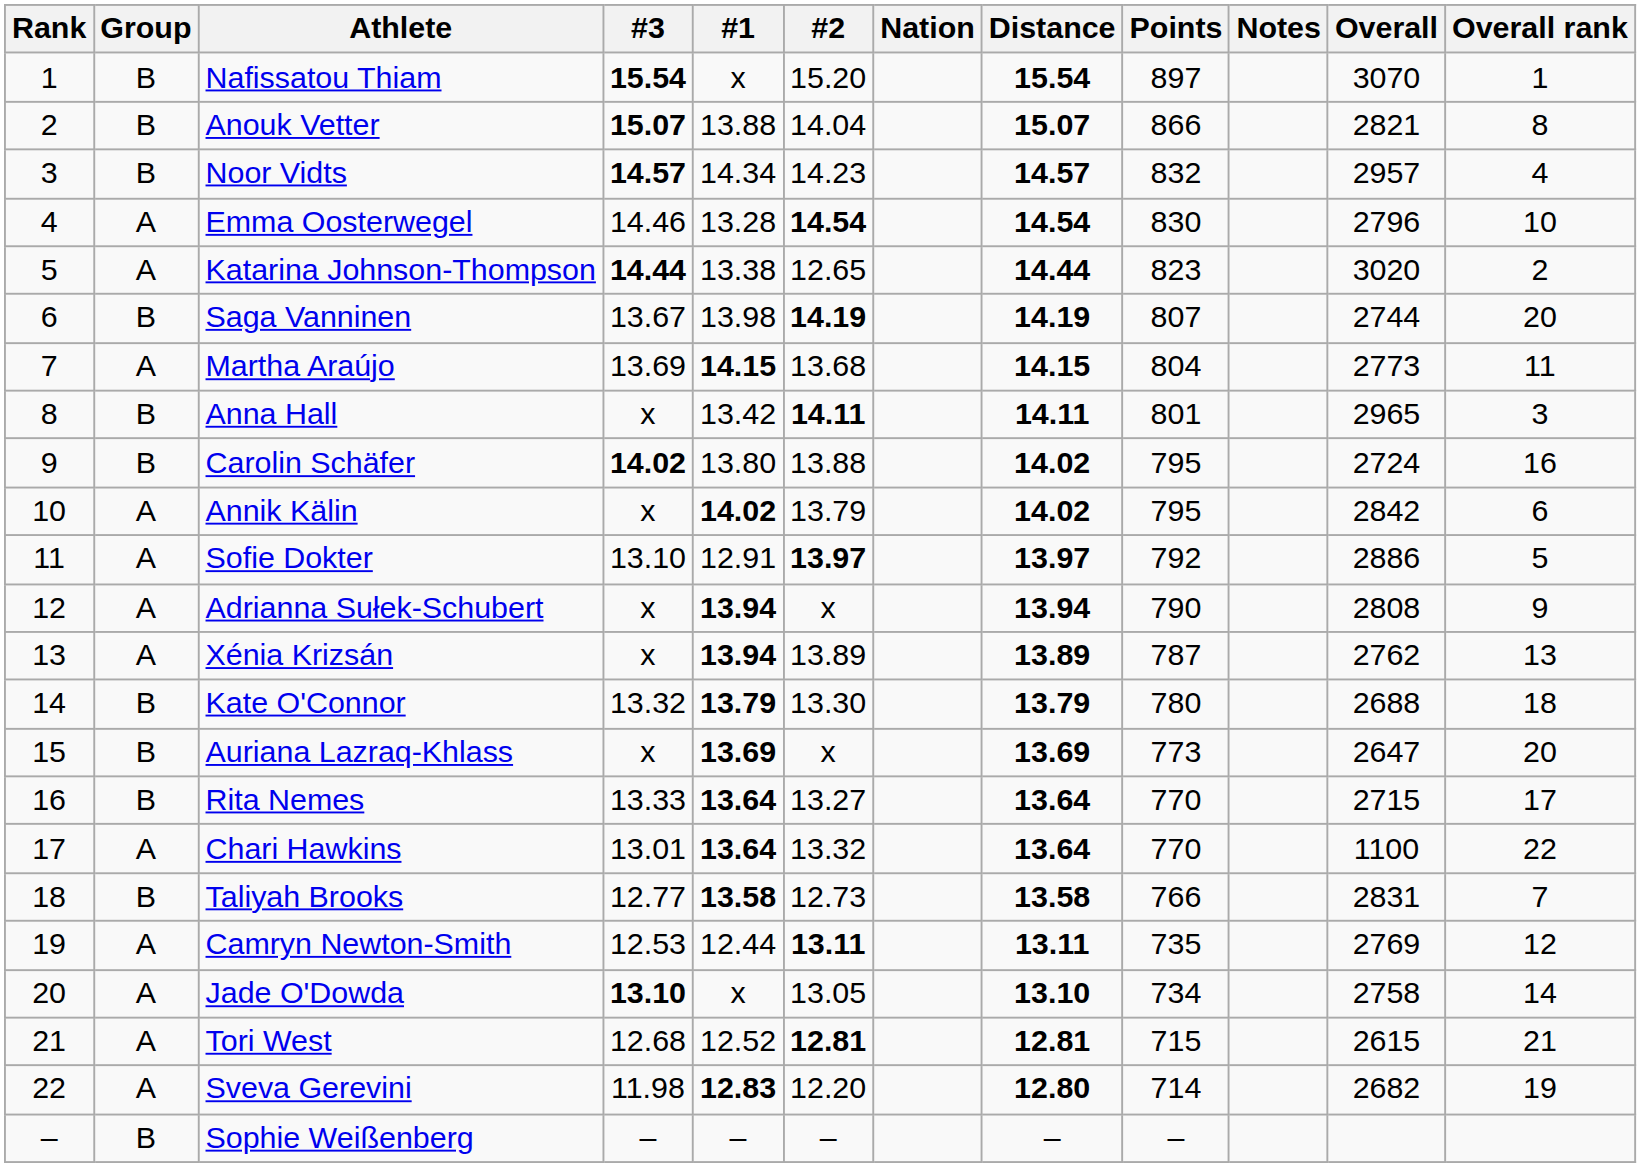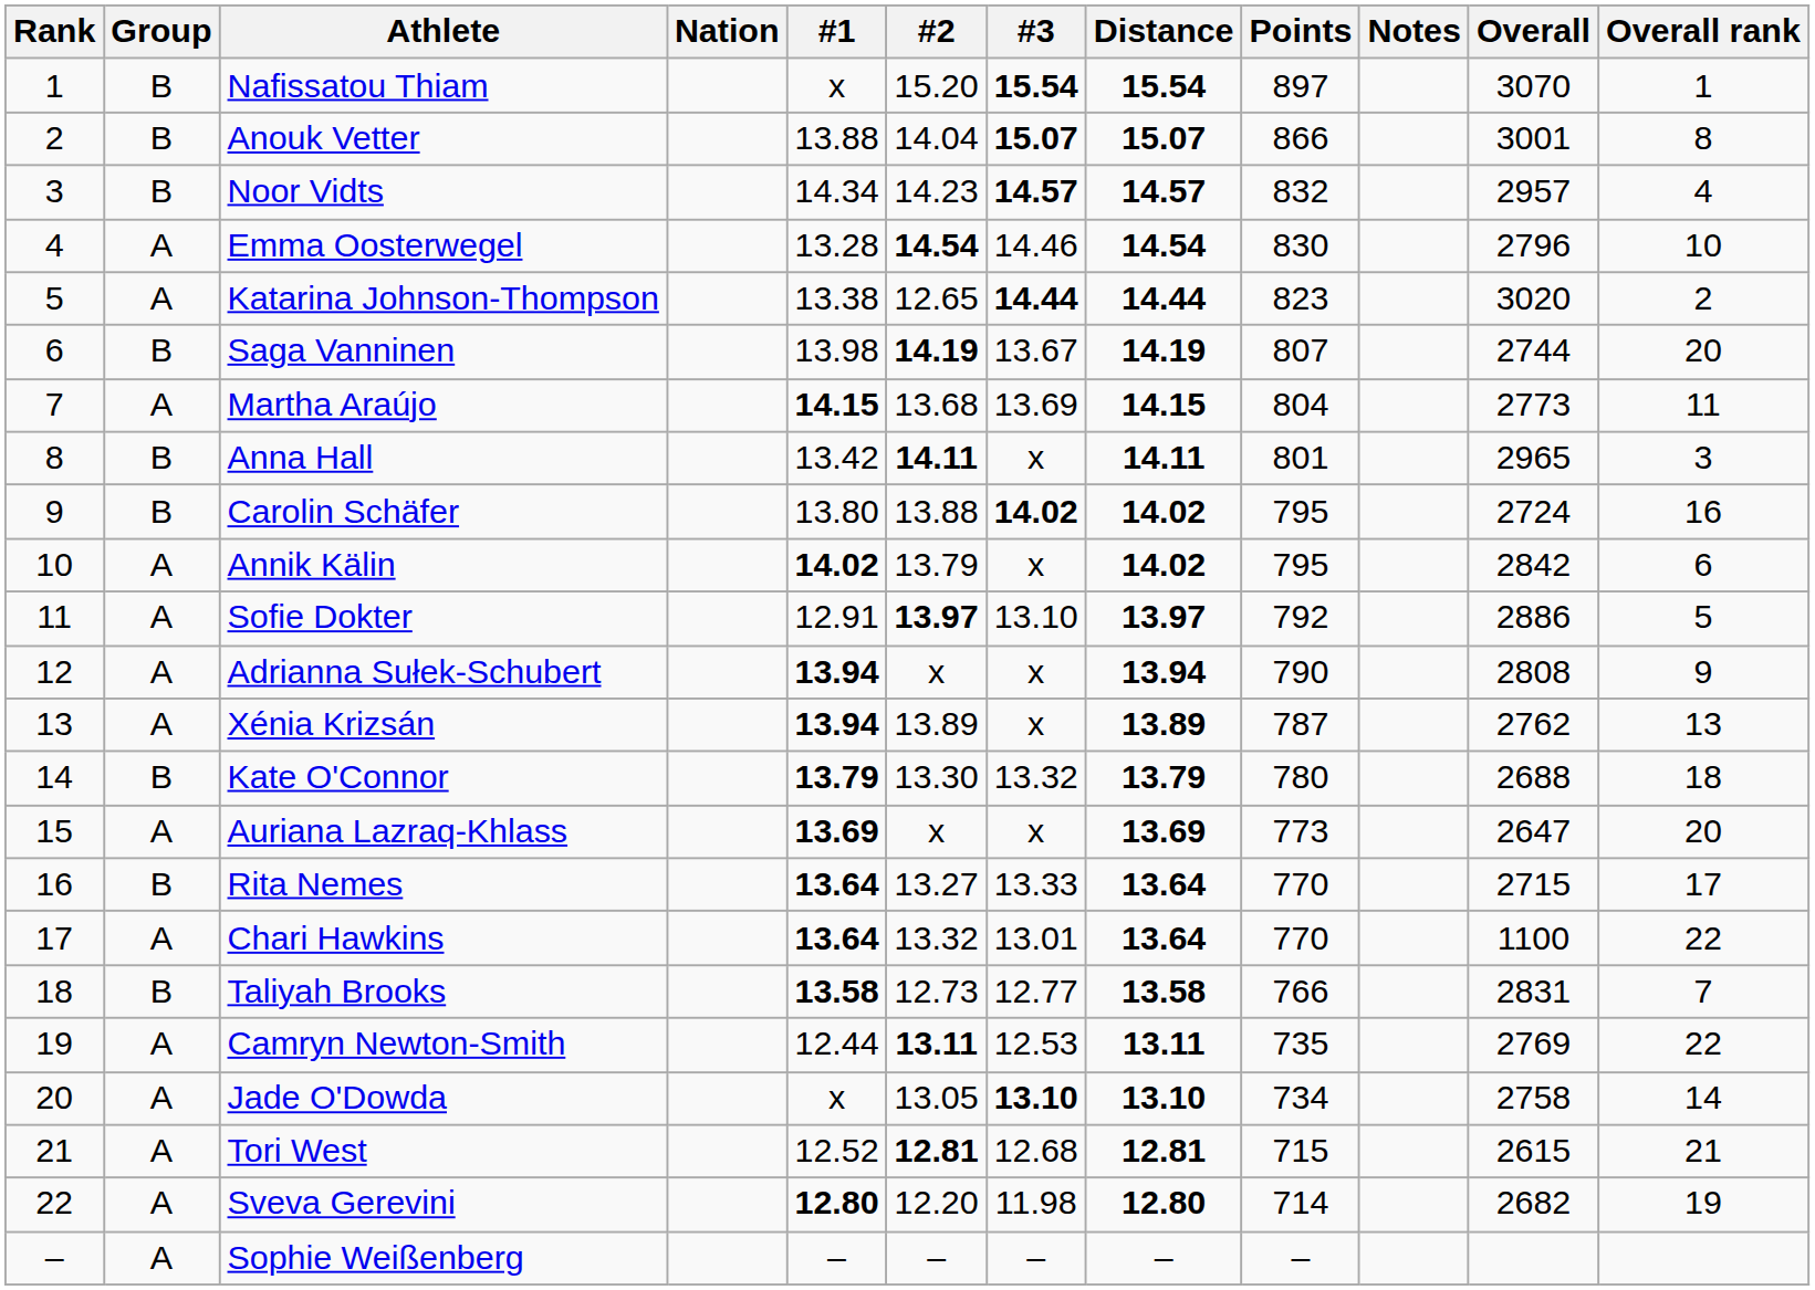 <table class="wikitable sortable" style="text-align:center">
 <tr>
 <th>Rank</th>
 <th>Group</th>
 <th>Athlete</th>
-<th>#3</th>
+<th>Nation</th>
 <th>#1</th>
 <th>#2</th>
-<th>Nation</th>
+<th>#3</th>
 <th>Distance</th>
 <th>Points</th>
 <th>Notes</th>
 <th>Overall</th>
 <th>Overall rank</th>
 </tr>
 <tr>
 <td>1</td>
 <td>B</td>
 <td align="left"><a href='#'>Nafissatou Thiam</a></td>
-<td><strong>15.54</strong></td>
+<td align="left"></td>
 <td>x</td>
 <td>15.20</td>
-<td align="left"></td>
+<td><strong>15.54</strong></td>
 <td><strong>15.54</strong></td>
 <td>897</td>
 <td></td>
 <td>3070</td>
 <td>1</td>
 </tr>
 <tr>
 <td>2</td>
 <td>B</td>
 <td align="left"><a href='#'>Anouk Vetter</a></td>
-<td><strong>15.07</strong></td>
+<td align="left"></td>
 <td>13.88</td>
 <td>14.04</td>
-<td align="left"></td>
+<td><strong>15.07</strong></td>
 <td><strong>15.07</strong></td>
 <td>866</td>
 <td></td>
-<td>2821</td>
+<td>3001</td>
 <td>8</td>
 </tr>
 <tr>
 <td>3</td>
 <td>B</td>
 <td align="left"><a href='#'>Noor Vidts</a></td>
-<td><strong>14.57</strong></td>
+<td align="left"></td>
 <td>14.34</td>
 <td>14.23</td>
-<td align="left"></td>
+<td><strong>14.57</strong></td>
 <td><strong>14.57</strong></td>
 <td>832</td>
 <td></td>
 <td>2957</td>
 <td>4</td>
 </tr>
 <tr>
 <td>4</td>
 <td>A</td>
 <td align="left"><a href='#'>Emma Oosterwegel</a></td>
-<td>14.46</td>
+<td align="left"></td>
 <td>13.28</td>
 <td><strong>14.54</strong></td>
-<td align="left"></td>
+<td>14.46</td>
 <td><strong>14.54</strong></td>
 <td>830</td>
 <td></td>
 <td>2796</td>
 <td>10</td>
 </tr>
 <tr>
 <td>5</td>
 <td>A</td>
 <td align="left"><a href='#'>Katarina Johnson-Thompson</a></td>
-<td><strong>14.44</strong></td>
+<td align="left"></td>
 <td>13.38</td>
 <td>12.65</td>
-<td align="left"></td>
+<td><strong>14.44</strong></td>
 <td><strong>14.44</strong></td>
 <td>823</td>
 <td></td>
 <td>3020</td>
 <td>2</td>
 </tr>
 <tr>
 <td>6</td>
 <td>B</td>
 <td align="left"><a href='#'>Saga Vanninen</a></td>
-<td>13.67</td>
+<td align="left"></td>
 <td>13.98</td>
 <td><strong>14.19</strong></td>
-<td align="left"></td>
+<td>13.67</td>
 <td><strong>14.19</strong></td>
 <td>807</td>
 <td></td>
 <td>2744</td>
 <td>20</td>
 </tr>
 <tr>
 <td>7</td>
 <td>A</td>
 <td align="left"><a href='#'>Martha Araújo</a></td>
-<td>13.69</td>
+<td align="left"></td>
 <td><strong>14.15</strong></td>
 <td>13.68</td>
-<td align="left"></td>
+<td>13.69</td>
 <td><strong>14.15</strong></td>
 <td>804</td>
 <td></td>
 <td>2773</td>
 <td>11</td>
 </tr>
 <tr>
 <td>8</td>
 <td>B</td>
 <td align="left"><a href='#'>Anna Hall</a></td>
-<td>x</td>
+<td align="left"></td>
 <td>13.42</td>
 <td><strong>14.11</strong></td>
-<td align="left"></td>
+<td>x</td>
 <td><strong>14.11</strong></td>
 <td>801</td>
 <td></td>
 <td>2965</td>
 <td>3</td>
 </tr>
 <tr>
 <td>9</td>
 <td>B</td>
 <td align="left"><a href='#'>Carolin Schäfer</a></td>
-<td><strong>14.02</strong></td>
+<td align="left"></td>
 <td>13.80</td>
 <td>13.88</td>
-<td align="left"></td>
+<td><strong>14.02</strong></td>
 <td><strong>14.02</strong></td>
 <td>795</td>
 <td></td>
 <td>2724</td>
 <td>16</td>
 </tr>
 <tr>
 <td>10</td>
 <td>A</td>
 <td align="left"><a href='#'>Annik Kälin</a></td>
-<td>x</td>
+<td align="left"></td>
 <td><strong>14.02</strong></td>
 <td>13.79</td>
-<td align="left"></td>
+<td>x</td>
 <td><strong>14.02</strong></td>
 <td>795</td>
 <td></td>
 <td>2842</td>
 <td>6</td>
 </tr>
 <tr>
 <td>11</td>
 <td>A</td>
 <td align="left"><a href='#'>Sofie Dokter</a></td>
-<td>13.10</td>
+<td align="left"></td>
 <td>12.91</td>
 <td><strong>13.97</strong></td>
-<td align="left"></td>
+<td>13.10</td>
 <td><strong>13.97</strong></td>
 <td>792</td>
 <td></td>
 <td>2886</td>
 <td>5</td>
 </tr>
 <tr>
 <td>12</td>
 <td>A</td>
 <td align="left"><a href='#'>Adrianna Sułek-Schubert</a></td>
-<td>x</td>
+<td align="left"></td>
 <td><strong>13.94</strong></td>
 <td>x</td>
-<td align="left"></td>
+<td>x</td>
 <td><strong>13.94</strong></td>
 <td>790</td>
 <td></td>
 <td>2808</td>
 <td>9</td>
 </tr>
 <tr>
 <td>13</td>
 <td>A</td>
 <td align="left"><a href='#'>Xénia Krizsán</a></td>
-<td>x</td>
+<td align="left"></td>
 <td><strong>13.94</strong></td>
 <td>13.89</td>
-<td align="left"></td>
+<td>x</td>
 <td><strong>13.89</strong></td>
 <td>787</td>
 <td></td>
 <td>2762</td>
 <td>13</td>
 </tr>
 <tr>
 <td>14</td>
 <td>B</td>
 <td align="left"><a href='#'>Kate O'Connor</a></td>
-<td>13.32</td>
+<td align="left"></td>
 <td><strong>13.79</strong></td>
 <td>13.30</td>
-<td align="left"></td>
+<td>13.32</td>
 <td><strong>13.79</strong></td>
 <td>780</td>
 <td></td>
 <td>2688</td>
 <td>18</td>
 </tr>
 <tr>
 <td>15</td>
-<td>B</td>
+<td>A</td>
 <td align="left"><a href='#'>Auriana Lazraq-Khlass</a></td>
-<td>x</td>
+<td align="left"></td>
 <td><strong>13.69</strong></td>
 <td>x</td>
-<td align="left"></td>
+<td>x</td>
 <td><strong>13.69</strong></td>
 <td>773</td>
 <td></td>
 <td>2647</td>
 <td>20</td>
 </tr>
 <tr>
 <td>16</td>
 <td>B</td>
 <td align="left"><a href='#'>Rita Nemes</a></td>
-<td>13.33</td>
+<td align="left"></td>
 <td><strong>13.64</strong></td>
 <td>13.27</td>
-<td align="left"></td>
+<td>13.33</td>
 <td><strong>13.64</strong></td>
 <td>770</td>
 <td></td>
 <td>2715</td>
 <td>17</td>
 </tr>
 <tr>
 <td>17</td>
 <td>A</td>
 <td align="left"><a href='#'>Chari Hawkins</a></td>
-<td>13.01</td>
+<td align="left"></td>
 <td><strong>13.64</strong></td>
 <td>13.32</td>
-<td align="left"></td>
+<td>13.01</td>
 <td><strong>13.64</strong></td>
 <td>770</td>
 <td></td>
 <td>1100</td>
 <td>22</td>
 </tr>
 <tr>
 <td>18</td>
 <td>B</td>
 <td align="left"><a href='#'>Taliyah Brooks</a></td>
-<td>12.77</td>
+<td align="left"></td>
 <td><strong>13.58</strong></td>
 <td>12.73</td>
-<td align="left"></td>
+<td>12.77</td>
 <td><strong>13.58</strong></td>
 <td>766</td>
 <td></td>
 <td>2831</td>
 <td>7</td>
 </tr>
 <tr>
 <td>19</td>
 <td>A</td>
 <td align="left"><a href='#'>Camryn Newton-Smith</a></td>
-<td>12.53</td>
+<td align="left"></td>
 <td>12.44</td>
 <td><strong>13.11</strong></td>
-<td align="left"></td>
+<td>12.53</td>
 <td><strong>13.11</strong></td>
 <td>735</td>
 <td></td>
 <td>2769</td>
-<td>12</td>
+<td>22</td>
 </tr>
 <tr>
 <td>20</td>
 <td>A</td>
 <td align="left"><a href='#'>Jade O'Dowda</a></td>
-<td><strong>13.10</strong></td>
+<td align="left"></td>
 <td>x</td>
 <td>13.05</td>
-<td align="left"></td>
+<td><strong>13.10</strong></td>
 <td><strong>13.10</strong></td>
 <td>734</td>
 <td></td>
 <td>2758</td>
 <td>14</td>
 </tr>
 <tr>
 <td>21</td>
 <td>A</td>
 <td align="left"><a href='#'>Tori West</a></td>
-<td>12.68</td>
+<td align="left"></td>
 <td>12.52</td>
 <td><strong>12.81</strong></td>
-<td align="left"></td>
+<td>12.68</td>
 <td><strong>12.81</strong></td>
 <td>715</td>
 <td></td>
 <td>2615</td>
 <td>21</td>
 </tr>
 <tr>
 <td>22</td>
 <td>A</td>
 <td align="left"><a href='#'>Sveva Gerevini</a></td>
+<td align="left"></td>
+<td><strong>12.80</strong></td>
+<td>12.20</td>
 <td>11.98</td>
-<td><strong>12.83</strong></td>
-<td>12.20</td>
-<td align="left"></td>
 <td><strong>12.80</strong></td>
 <td>714</td>
 <td></td>
 <td>2682</td>
 <td>19</td>
 </tr>
 <tr>
 <td>–</td>
-<td>B</td>
+<td>A</td>
 <td align="left"><a href='#'>Sophie Weißenberg</a></td>
+<td align="left"></td>
 <td>–</td>
 <td>–</td>
 <td>–</td>
-<td align="left"></td>
 <td>–</td>
 <td>–</td>
 <td></td>
 <td></td>
 <td></td>
 </tr>
 </table>
